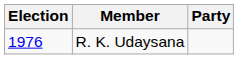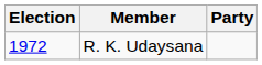 <table class="wikitable sortable">
 <tr>
 <th>Election</th>
 <th>Member</th>
 <th colspan=2>Party</th>
 </tr>
 <tr>
-<td><a href='#'>1976</a></td>
+<td><a href='#'>1972</a></td>
 <td>R. K. Udaysana</td>
 <td></td>
 </tr>
 </table>
